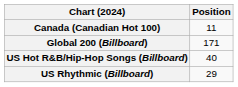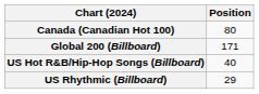 <table class="wikitable sortable plainrowheaders" style="text-align:center">
 <tr>
 <th scope="col">Chart (2024)</th>
 <th scope="col">Position</th>
 </tr>
 <tr>
 <th scope="row">Canada (Canadian Hot 100)</th>
-<td>11</td>
+<td>80</td>
 </tr>
 <tr>
 <th scope="row">Global 200 (<em>Billboard</em>)</th>
 <td>171</td>
 </tr>
 <tr>
 <th scope="row">US Hot R&B/Hip-Hop Songs (<em>Billboard</em>)</th>
 <td>40</td>
 </tr>
 <tr>
 <th scope="row">US Rhythmic (<em>Billboard</em>)</th>
 <td>29</td>
 </tr>
 </table>
